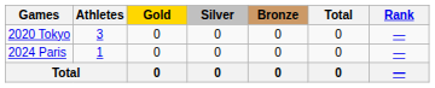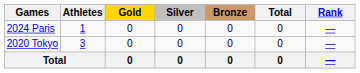 <table class="wikitable" style="text-align:center; font-size:90%;">
 <tr>
 <th>Games</th>
 <th>Athletes</th>
 <td style="background:gold; width:4.5em; font-weight:bold;">Gold</td>
 <td style="background:silver; width:4.5em; font-weight:bold;">Silver</td>
 <td style="background:#cc9966; width:4.5em; font-weight:bold;">Bronze</td>
 <th style="width:4.5em; font-weight:bold;">Total</th>
 <th style="width:4.5em; font-weight:bold;"><a href='#'>Rank</a></th>
 </tr>
 <tr>
-<td align=left><a href='#'>2020 Tokyo</a></td>
-<td><a href='#'>3</a></td>
+<td align=left><a href='#'>2024 Paris</a></td>
+<td><a href='#'>1</a></td>
 <td>0</td>
 <td>0</td>
 <td>0</td>
 <td>0</td>
 <td><a href='#'>—</a></td>
 </tr>
 <tr>
-<td align=left><a href='#'>2024 Paris</a></td>
-<td><a href='#'>1</a></td>
+<td align=left><a href='#'>2020 Tokyo</a></td>
+<td><a href='#'>3</a></td>
 <td>0</td>
 <td>0</td>
 <td>0</td>
 <td>0</td>
 <td><a href='#'>—</a></td>
 </tr>
 <tr>
 <th colspan=2>Total</th>
 <th>0</th>
 <th>0</th>
 <th>0</th>
 <th>0</th>
 <th><a href='#'>—</a></th>
 </tr>
 </table>
